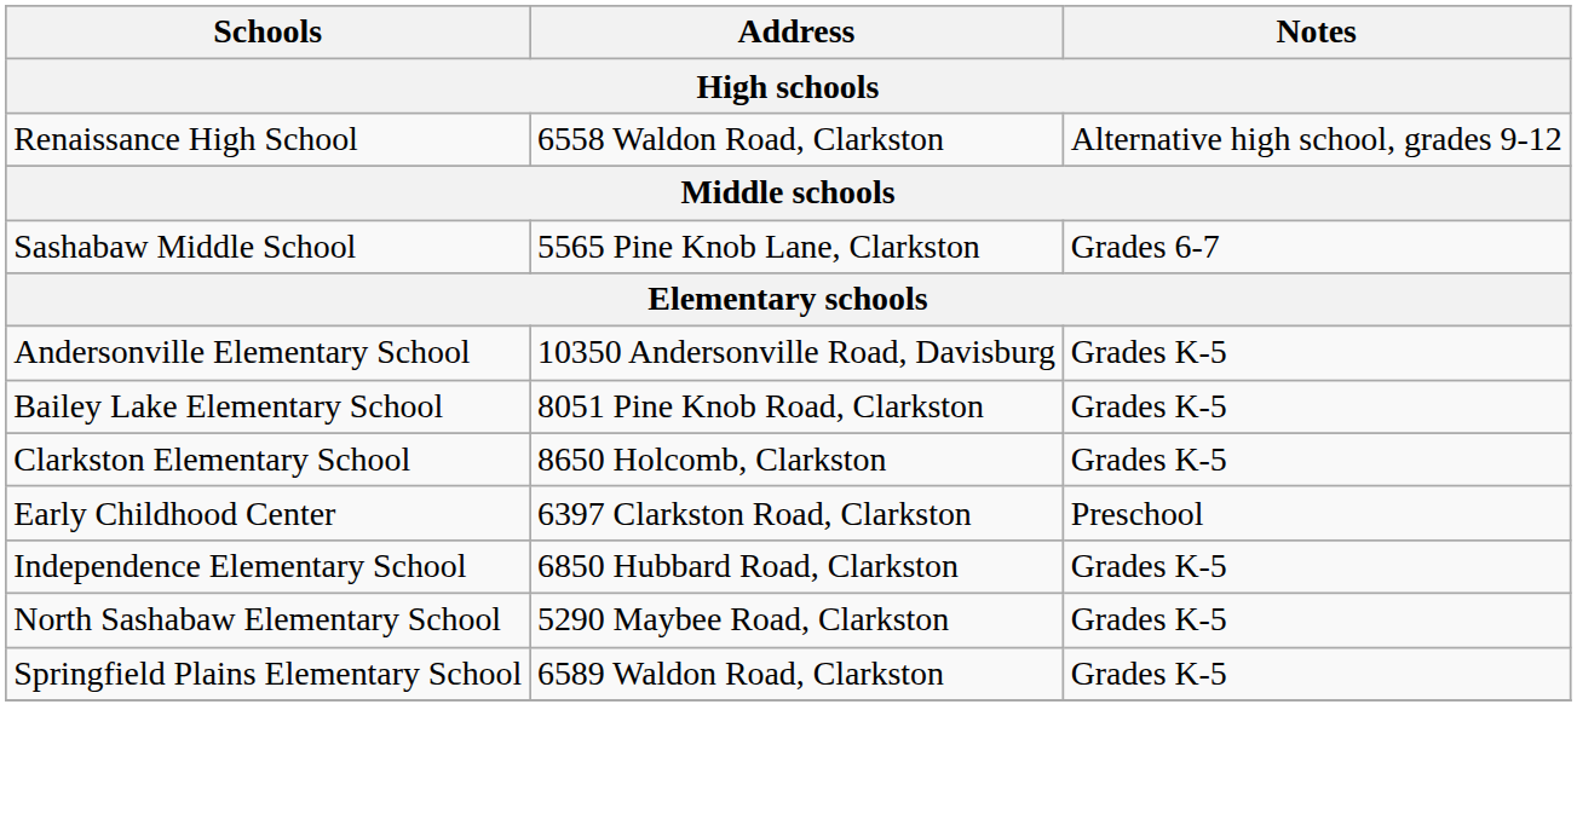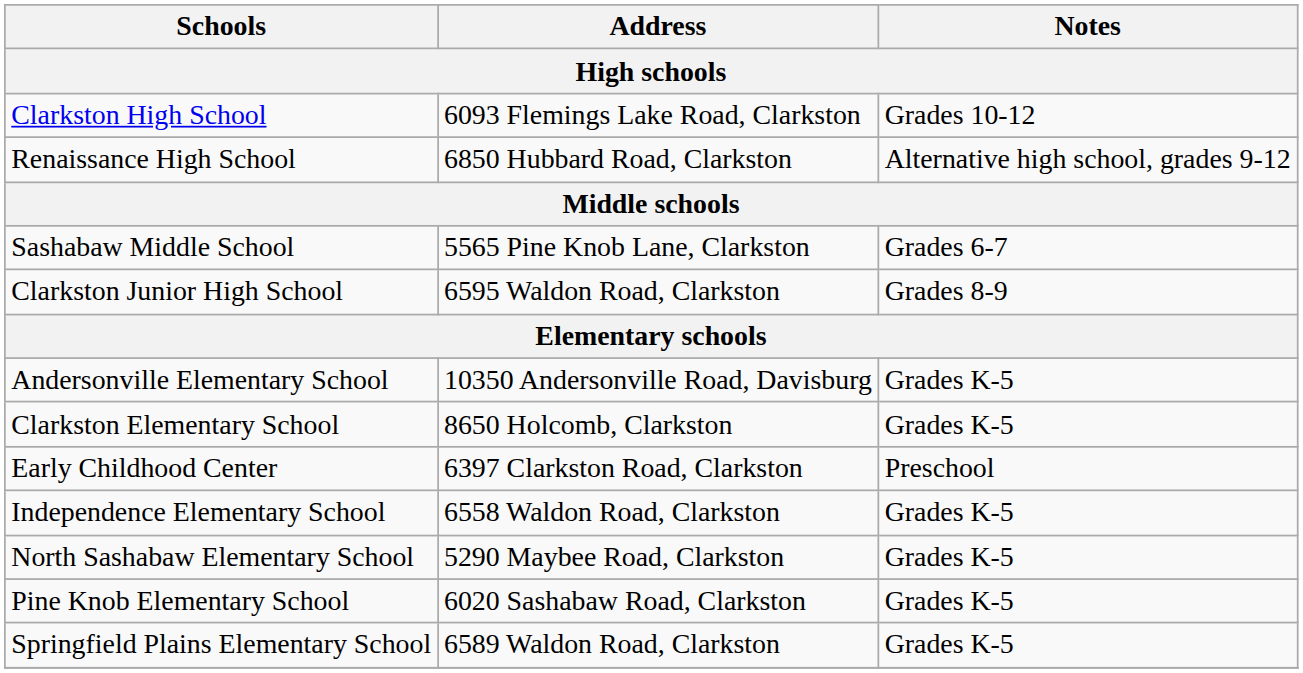 <table class="wikitable">
 <tr>
 <th>Schools</th>
 <th>Address</th>
 <th>Notes</th>
 </tr>
 <tr>
 <th colspan="3">High schools</th>
 </tr>
 <tr>
+<td><a href='#'>Clarkston High School</a></td>
+<td>6093 Flemings Lake Road, Clarkston</td>
+<td>Grades 10-12</td>
+</tr>
+<tr>
 <td>Renaissance High School</td>
-<td>6558 Waldon Road, Clarkston</td>
+<td>6850 Hubbard Road, Clarkston</td>
 <td>Alternative high school, grades 9-12</td>
 </tr>
 <tr>
 <th colspan="3">Middle schools</th>
 </tr>
 <tr>
 <td>Sashabaw Middle School</td>
 <td>5565 Pine Knob Lane, Clarkston</td>
 <td>Grades 6-7</td>
 </tr>
 <tr>
+<td>Clarkston Junior High School</td>
+<td>6595 Waldon Road, Clarkston</td>
+<td>Grades 8-9</td>
+</tr>
+<tr>
 <th colspan="3">Elementary schools</th>
 </tr>
 <tr>
 <td>Andersonville Elementary School</td>
 <td>10350 Andersonville Road, Davisburg</td>
-<td>Grades K-5</td>
-</tr>
-<tr>
-<td>Bailey Lake Elementary School</td>
-<td>8051 Pine Knob Road, Clarkston</td>
 <td>Grades K-5</td>
 </tr>
 <tr>
 <td>Clarkston Elementary School</td>
 <td>8650 Holcomb, Clarkston</td>
 <td>Grades K-5</td>
 </tr>
 <tr>
 <td>Early Childhood Center</td>
 <td>6397 Clarkston Road, Clarkston</td>
 <td>Preschool</td>
 </tr>
 <tr>
 <td>Independence Elementary School</td>
-<td>6850 Hubbard Road, Clarkston</td>
+<td>6558 Waldon Road, Clarkston</td>
 <td>Grades K-5</td>
 </tr>
 <tr>
 <td>North Sashabaw Elementary School</td>
 <td>5290 Maybee Road, Clarkston</td>
+<td>Grades K-5</td>
+</tr>
+<tr>
+<td>Pine Knob Elementary School</td>
+<td>6020 Sashabaw Road, Clarkston</td>
 <td>Grades K-5</td>
 </tr>
 <tr>
 <td>Springfield Plains Elementary School</td>
 <td>6589 Waldon Road, Clarkston</td>
 <td>Grades K-5</td>
 </tr>
 <tr>
 </tr>
 </table>
